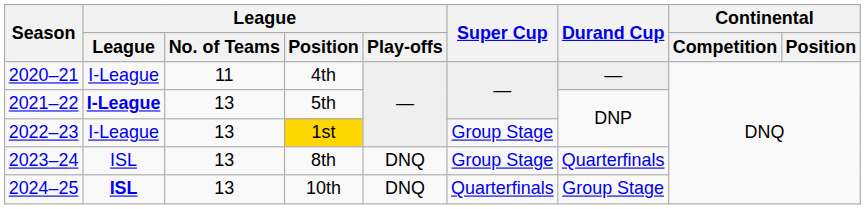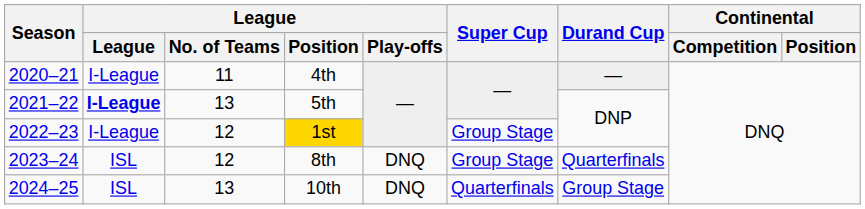 <table class="wikitable" style="text-align:center">
 <tr style="background:#efefef;">
 <th scope="col" rowspan="2">Season</th>
 <th colspan=4 class="unsortable">League</th>
 <th scope="col" rowspan="2"><a href='#'>Super Cup</a></th>
 <th scope="col" rowspan="2"><a href='#'>Durand Cup</a></th>
 <th colspan=2 class="unsortable">Continental</th>
 </tr>
 <tr style="background:#efefef;">
 <th>League</th>
 <th>No. of Teams</th>
 <th>Position</th>
 <th>Play-offs</th>
 <th>Competition</th>
 <th>Position</th>
 </tr>
 <tr>
 <td><a href='#'>2020–21</a></td>
 <td><a href='#'>I-League</a></td>
 <td>11</td>
 <td>4th</td>
 <td rowspan="3" bgcolor="#efefef">—</td>
 <td rowspan="2" bgcolor="#efefef">—</td>
 <td bgcolor="#efefef">—</td>
 <td colspan=2  rowspan="5">DNQ</td>
 </tr>
 <tr>
 <td><a href='#'>2021–22</a></td>
 <td><strong><a href='#'>I-League</a></strong></td>
 <td>13</td>
 <td>5th</td>
 <td rowspan=2>DNP</td>
 </tr>
 <tr>
 <td><a href='#'>2022–23</a></td>
 <td><a href='#'>I-League</a></td>
-<td>13</td>
+<td>12</td>
 <td bgcolor="gold">1st  </td>
 <td><a href='#'>Group Stage</a></td>
 </tr>
 <tr>
 <td><a href='#'>2023–24</a></td>
 <td><a href='#'>ISL</a></td>
-<td>13</td>
+<td>12</td>
 <td>8th</td>
 <td>DNQ</td>
 <td><a href='#'>Group Stage</a></td>
 <td><a href='#'>Quarterfinals</a></td>
 </tr>
 <tr>
 <td><a href='#'>2024–25</a></td>
-<td><strong><a href='#'>ISL</a></strong></td>
+<td><a href='#'>ISL</a></td>
 <td>13</td>
 <td>10th</td>
 <td>DNQ</td>
 <td><a href='#'>Quarterfinals</a></td>
 <td><a href='#'>Group Stage</a></td>
 </tr>
 </table>
